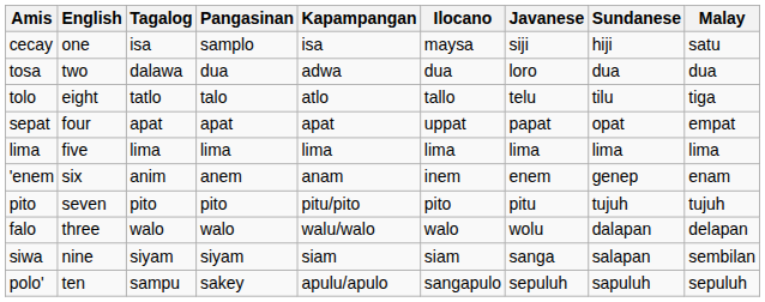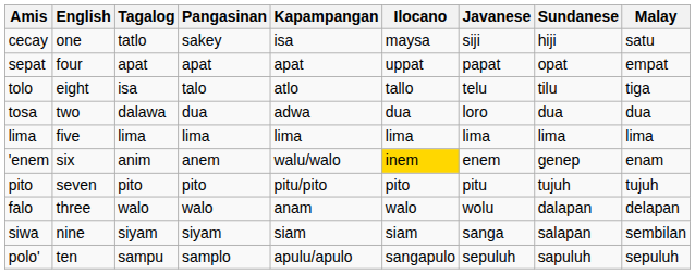 <table class="wikitable">
 <tr>
 <th>Amis</th>
 <th>English</th>
 <th>Tagalog</th>
 <th>Pangasinan</th>
 <th>Kapampangan</th>
 <th>Ilocano</th>
 <th>Javanese</th>
 <th>Sundanese</th>
 <th>Malay</th>
 </tr>
 <tr>
 <td>cecay</td>
 <td>one</td>
-<td>isa</td>
-<td>samplo</td>
+<td>tatlo</td>
+<td>sakey</td>
 <td>isa</td>
 <td>maysa</td>
 <td>siji</td>
 <td>hiji</td>
 <td>satu</td>
+</tr>
+<tr>
+<td>sepat</td>
+<td>four</td>
+<td>apat</td>
+<td>apat</td>
+<td>apat</td>
+<td>uppat</td>
+<td>papat</td>
+<td>opat</td>
+<td>empat</td>
+</tr>
+<tr>
+<td>tolo</td>
+<td>eight</td>
+<td>isa</td>
+<td>talo</td>
+<td>atlo</td>
+<td>tallo</td>
+<td>telu</td>
+<td>tilu</td>
+<td>tiga</td>
 </tr>
 <tr>
 <td>tosa</td>
 <td>two</td>
 <td>dalawa</td>
 <td>dua</td>
 <td>adwa</td>
 <td>dua</td>
 <td>loro</td>
 <td>dua</td>
 <td>dua</td>
-</tr>
-<tr>
-<td>tolo</td>
-<td>eight</td>
-<td>tatlo</td>
-<td>talo</td>
-<td>atlo</td>
-<td>tallo</td>
-<td>telu</td>
-<td>tilu</td>
-<td>tiga</td>
-</tr>
-<tr>
-<td>sepat</td>
-<td>four</td>
-<td>apat</td>
-<td>apat</td>
-<td>apat</td>
-<td>uppat</td>
-<td>papat</td>
-<td>opat</td>
-<td>empat</td>
 </tr>
 <tr>
 <td>lima</td>
 <td>five</td>
 <td>lima</td>
 <td>lima</td>
 <td>lima</td>
 <td>lima</td>
 <td>lima</td>
 <td>lima</td>
 <td>lima</td>
 </tr>
 <tr>
 <td>'enem</td>
 <td>six</td>
 <td>anim</td>
 <td>anem</td>
-<td>anam</td>
-<td>inem</td>
+<td>walu/walo</td>
+<td style="background: gold;">inem</td>
 <td>enem</td>
 <td>genep</td>
 <td>enam</td>
 </tr>
 <tr>
 <td>pito</td>
 <td>seven</td>
 <td>pito</td>
 <td>pito</td>
 <td>pitu/pito</td>
 <td>pito</td>
 <td>pitu</td>
 <td>tujuh</td>
 <td>tujuh</td>
 </tr>
 <tr>
 <td>falo</td>
 <td>three</td>
 <td>walo</td>
 <td>walo</td>
-<td>walu/walo</td>
+<td>anam</td>
 <td>walo</td>
 <td>wolu</td>
 <td>dalapan</td>
 <td>delapan</td>
 </tr>
 <tr>
 <td>siwa</td>
 <td>nine</td>
 <td>siyam</td>
 <td>siyam</td>
 <td>siam</td>
 <td>siam</td>
 <td>sanga</td>
 <td>salapan</td>
 <td>sembilan</td>
 </tr>
 <tr>
 <td>polo'</td>
 <td>ten</td>
 <td>sampu</td>
-<td>sakey</td>
+<td>samplo</td>
 <td>apulu/apulo</td>
 <td>sangapulo</td>
 <td>sepuluh</td>
 <td>sapuluh</td>
 <td>sepuluh</td>
 </tr>
 </table>
